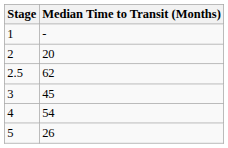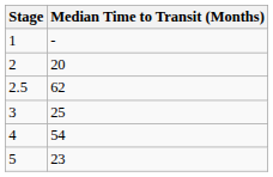 <table class="wikitable">
 <tr>
 <th>Stage</th>
 <th>Median Time to Transit (Months)</th>
 </tr>
 <tr>
 <td>1</td>
 <td>-</td>
 </tr>
 <tr>
 <td>2</td>
 <td>20</td>
 </tr>
 <tr>
 <td>2.5</td>
 <td>62</td>
 </tr>
 <tr>
 <td>3</td>
-<td>45</td>
+<td>25</td>
 </tr>
 <tr>
 <td>4</td>
 <td>54</td>
 </tr>
 <tr>
 <td>5</td>
-<td>26</td>
+<td>23</td>
 </tr>
 </table>
